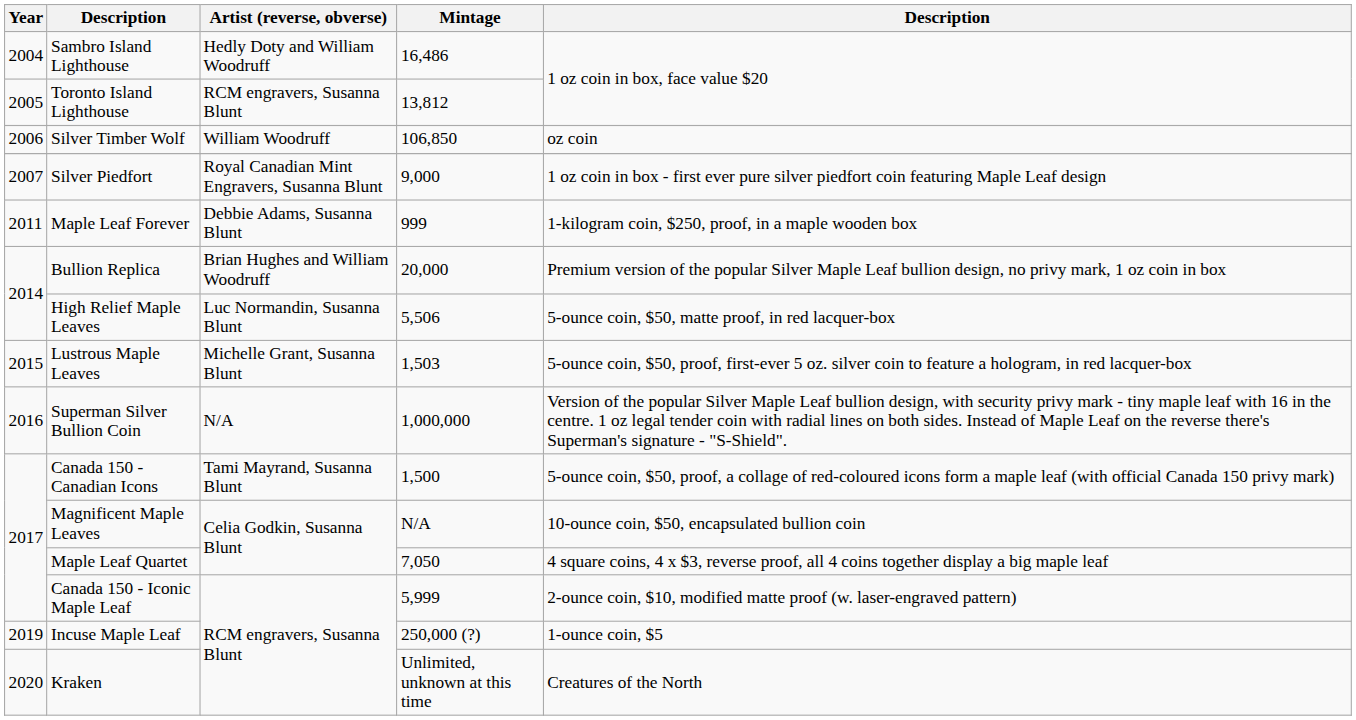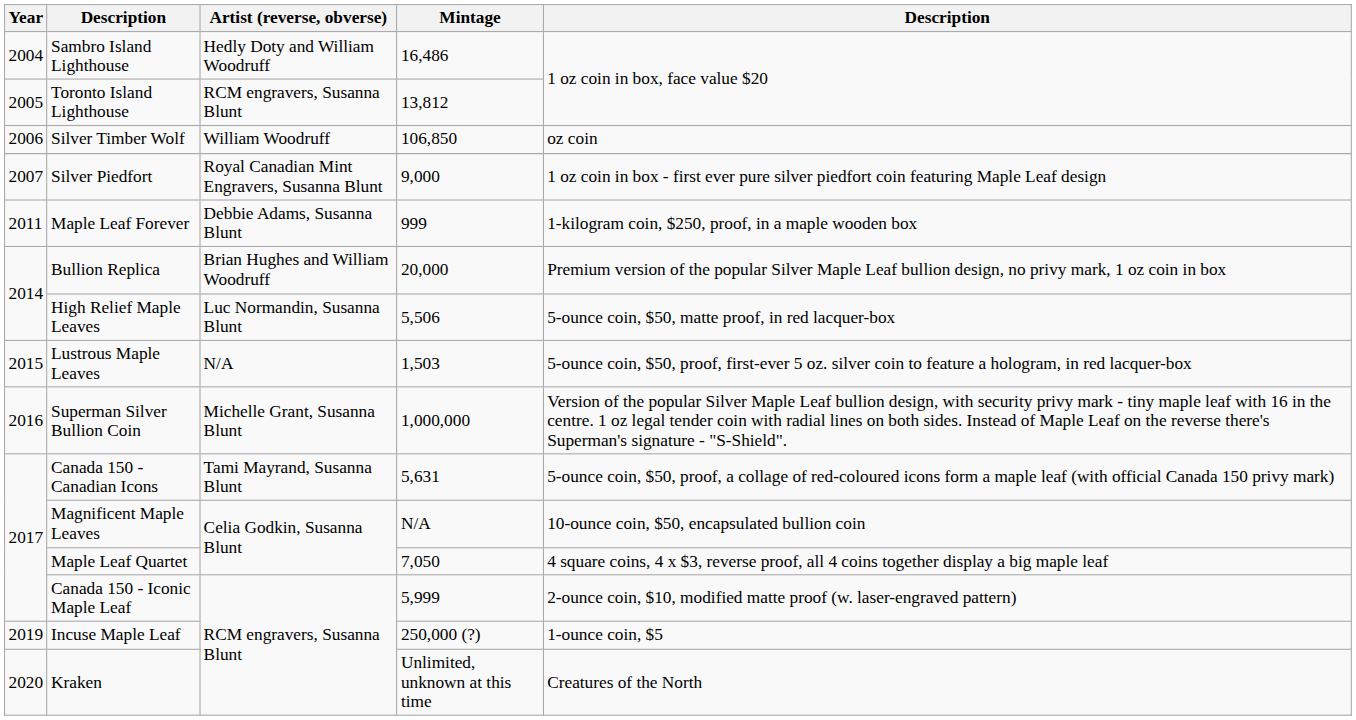 <table class="wikitable">
 <tr>
 <th>Year</th>
 <th>Description</th>
 <th>Artist (reverse, obverse)</th>
 <th>Mintage</th>
 <th>Description</th>
 </tr>
 <tr>
 <td>2004</td>
 <td>Sambro Island Lighthouse</td>
 <td>Hedly Doty and William Woodruff</td>
 <td>16,486</td>
 <td rowspan="2">1 oz coin in box, face value $20</td>
 </tr>
 <tr>
 <td>2005</td>
 <td>Toronto Island Lighthouse</td>
 <td>RCM engravers, Susanna Blunt</td>
 <td>13,812</td>
 </tr>
 <tr>
 </tr>
 <tr>
 <td>2006</td>
 <td>Silver Timber Wolf</td>
 <td>William Woodruff</td>
 <td>106,850</td>
 <td> oz coin</td>
 </tr>
 <tr>
 </tr>
 <tr>
 <td>2007</td>
 <td>Silver Piedfort</td>
 <td>Royal Canadian Mint Engravers, Susanna Blunt</td>
 <td>9,000</td>
 <td>1 oz coin in box - first ever pure silver piedfort coin featuring Maple Leaf design</td>
 </tr>
 <tr>
 <td>2011</td>
 <td>Maple Leaf Forever</td>
 <td>Debbie Adams, Susanna Blunt</td>
 <td>999</td>
 <td>1-kilogram coin, $250, proof, in a maple wooden box</td>
 </tr>
 <tr>
 <td rowspan="2">2014</td>
 <td>Bullion Replica</td>
 <td>Brian Hughes and William Woodruff</td>
 <td>20,000</td>
 <td>Premium version of the popular Silver Maple Leaf bullion design, no privy mark, 1 oz coin in box</td>
 </tr>
 <tr>
 <td>High Relief Maple Leaves</td>
 <td>Luc Normandin, Susanna Blunt</td>
 <td>5,506</td>
 <td>5-ounce coin, $50, matte proof, in red lacquer-box</td>
 </tr>
 <tr>
 <td>2015</td>
 <td>Lustrous Maple Leaves</td>
-<td>Michelle Grant, Susanna Blunt</td>
+<td>N/A</td>
 <td>1,503</td>
 <td>5-ounce coin, $50, proof, first-ever 5 oz. silver coin to feature a hologram, in red lacquer-box</td>
 </tr>
 <tr>
 <td>2016</td>
 <td>Superman Silver Bullion Coin</td>
-<td>N/A</td>
+<td>Michelle Grant, Susanna Blunt</td>
 <td>1,000,000</td>
 <td>Version of the popular Silver Maple Leaf bullion design, with security privy mark - tiny maple leaf with 16 in the centre. 1 oz legal tender coin with radial lines on both sides. Instead of Maple Leaf on the reverse there's Superman's signature - "S-Shield".</td>
 </tr>
 <tr>
 <td rowspan="4">2017</td>
 <td>Canada 150 - Canadian Icons</td>
 <td>Tami Mayrand, Susanna Blunt</td>
-<td>1,500</td>
+<td>5,631</td>
 <td>5-ounce coin, $50, proof, a collage of red-coloured icons form a maple leaf (with official Canada 150 privy mark)</td>
 </tr>
 <tr>
 <td>Magnificent Maple Leaves</td>
 <td rowspan="2">Celia Godkin, Susanna Blunt</td>
 <td>N/A</td>
 <td>10-ounce coin, $50, encapsulated bullion coin</td>
 </tr>
 <tr>
 <td>Maple Leaf Quartet</td>
 <td>7,050</td>
 <td>4 square coins, 4 x $3, reverse proof, all 4 coins together display a big maple leaf</td>
 </tr>
 <tr>
 <td>Canada 150 - Iconic Maple Leaf</td>
 <td rowspan="3">RCM engravers, Susanna Blunt</td>
 <td>5,999</td>
 <td>2-ounce coin, $10, modified matte proof (w. laser-engraved pattern)</td>
 </tr>
 <tr>
 <td>2019</td>
 <td>Incuse Maple Leaf</td>
 <td>250,000 (?)</td>
 <td>1-ounce coin, $5</td>
 </tr>
 <tr>
 <td>2020</td>
 <td>Kraken</td>
 <td>Unlimited, unknown at this time</td>
 <td>Creatures of the North</td>
 </tr>
 </table>
